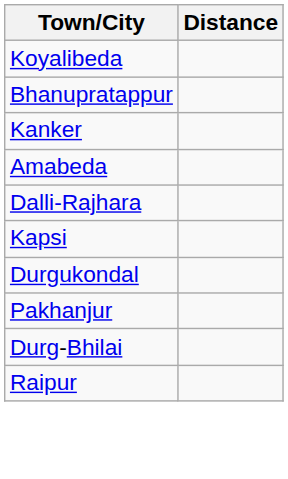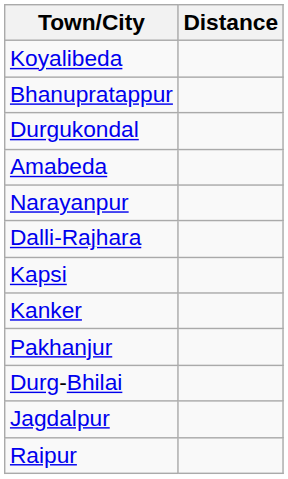 <table class="wikitable">
 <tr>
 <th>Town/City</th>
 <th>Distance</th>
 </tr>
 <tr>
 <td><a href='#'>Koyalibeda</a></td>
 <td></td>
 </tr>
 <tr>
 <td><a href='#'>Bhanupratappur</a></td>
 <td></td>
 </tr>
 <tr>
-<td><a href='#'>Kanker</a></td>
+<td><a href='#'>Durgukondal</a></td>
 <td></td>
 </tr>
 <tr>
 <td><a href='#'>Amabeda</a></td>
+<td></td>
+</tr>
+<tr>
+<td><a href='#'>Narayanpur</a></td>
 <td></td>
 </tr>
 <tr>
 <td><a href='#'>Dalli-Rajhara</a></td>
 <td></td>
 </tr>
 <tr>
 <td><a href='#'>Kapsi</a></td>
 <td></td>
 </tr>
 <tr>
-<td><a href='#'>Durgukondal</a></td>
+<td><a href='#'>Kanker</a></td>
 <td></td>
 </tr>
 <tr>
 <td><a href='#'>Pakhanjur</a></td>
 <td></td>
 </tr>
 <tr>
 <td><a href='#'>Durg</a>-<a href='#'>Bhilai</a></td>
 <td></td>
 </tr>
 <tr>
+<td><a href='#'>Jagdalpur</a></td>
+<td></td>
+</tr>
+<tr>
 <td><a href='#'>Raipur</a></td>
 <td></td>
 </tr>
 </table>
